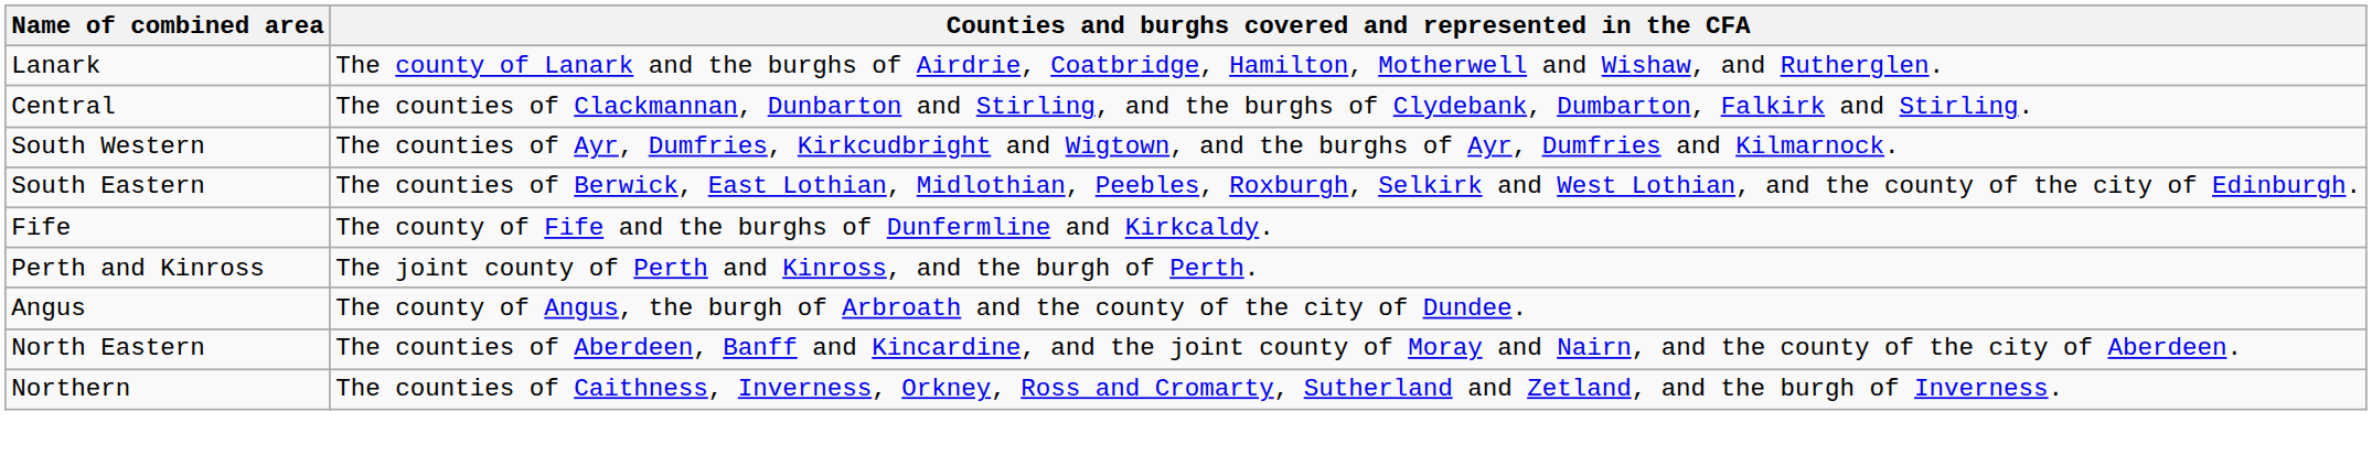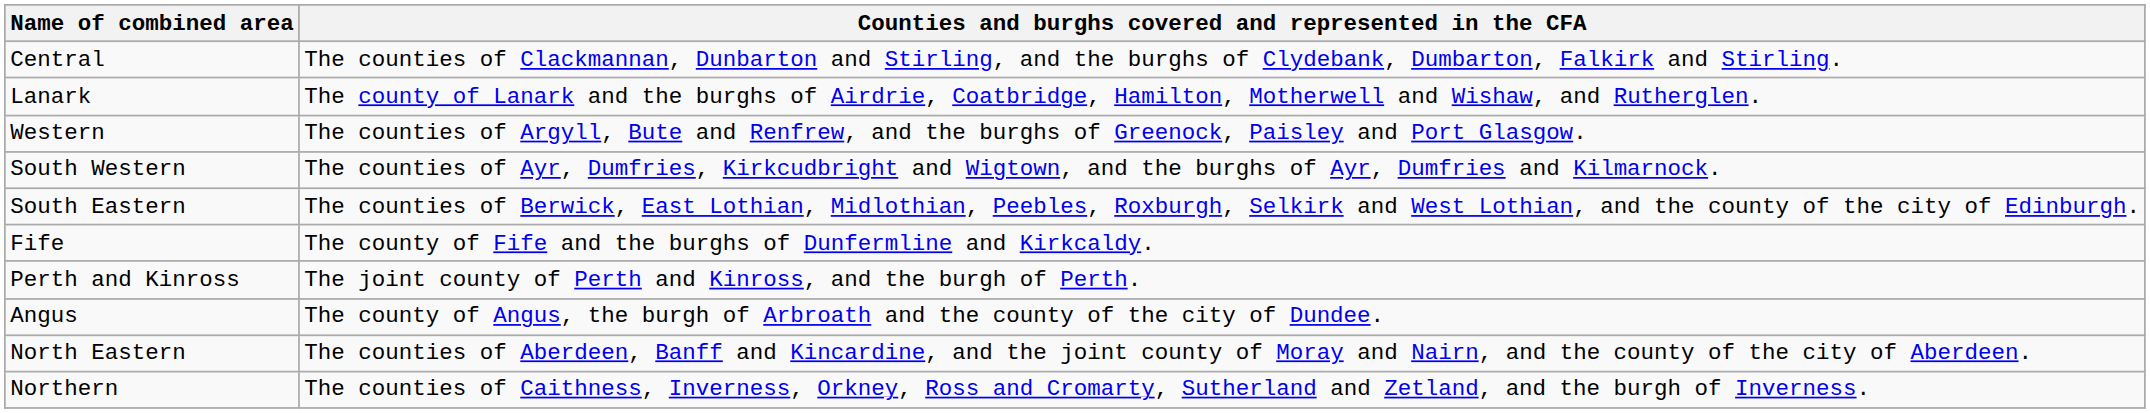 <table class="wikitable">
 <tr>
 <th>Name of combined area</th>
 <th>Counties and burghs covered and represented in the CFA</th>
 </tr>
 <tr>
+<td>Central</td>
+<td>The counties of <a href='#'>Clackmannan</a>, <a href='#'>Dunbarton</a> and <a href='#'>Stirling</a>, and the burghs of <a href='#'>Clydebank</a>, <a href='#'>Dumbarton</a>, <a href='#'>Falkirk</a> and <a href='#'>Stirling</a>.</td>
+</tr>
+<tr>
 <td>Lanark</td>
 <td>The <a href='#'>county of Lanark</a> and the burghs of <a href='#'>Airdrie</a>, <a href='#'>Coatbridge</a>, <a href='#'>Hamilton</a>, <a href='#'>Motherwell</a> and <a href='#'>Wishaw</a>, and <a href='#'>Rutherglen</a>.</td>
 </tr>
 <tr>
-<td>Central</td>
-<td>The counties of <a href='#'>Clackmannan</a>, <a href='#'>Dunbarton</a> and <a href='#'>Stirling</a>, and the burghs of <a href='#'>Clydebank</a>, <a href='#'>Dumbarton</a>, <a href='#'>Falkirk</a> and <a href='#'>Stirling</a>.</td>
+<td>Western</td>
+<td>The counties of <a href='#'>Argyll</a>, <a href='#'>Bute</a> and <a href='#'>Renfrew</a>, and the burghs of <a href='#'>Greenock</a>, <a href='#'>Paisley</a> and <a href='#'>Port Glasgow</a>.</td>
 </tr>
 <tr>
 <td>South Western</td>
 <td>The counties of <a href='#'>Ayr</a>, <a href='#'>Dumfries</a>, <a href='#'>Kirkcudbright</a> and <a href='#'>Wigtown</a>, and the burghs of <a href='#'>Ayr</a>, <a href='#'>Dumfries</a> and <a href='#'>Kilmarnock</a>.</td>
 </tr>
 <tr>
 <td>South Eastern</td>
 <td>The counties of <a href='#'>Berwick</a>, <a href='#'>East Lothian</a>, <a href='#'>Midlothian</a>, <a href='#'>Peebles</a>, <a href='#'>Roxburgh</a>, <a href='#'>Selkirk</a> and <a href='#'>West Lothian</a>, and the county of the city of <a href='#'>Edinburgh</a>.</td>
 </tr>
 <tr>
 <td>Fife</td>
 <td>The county of <a href='#'>Fife</a> and the burghs of <a href='#'>Dunfermline</a> and <a href='#'>Kirkcaldy</a>.</td>
 </tr>
 <tr>
 <td>Perth and Kinross</td>
 <td>The joint county of <a href='#'>Perth</a> and <a href='#'>Kinross</a>, and the burgh of <a href='#'>Perth</a>.</td>
 </tr>
 <tr>
 <td>Angus</td>
 <td>The county of <a href='#'>Angus</a>, the burgh of <a href='#'>Arbroath</a> and the county of the city of <a href='#'>Dundee</a>.</td>
 </tr>
 <tr>
 <td>North Eastern</td>
 <td>The counties of <a href='#'>Aberdeen</a>, <a href='#'>Banff</a> and <a href='#'>Kincardine</a>, and the joint county of <a href='#'>Moray</a> and <a href='#'>Nairn</a>, and the county of the city of <a href='#'>Aberdeen</a>.</td>
 </tr>
 <tr>
 <td>Northern</td>
 <td>The counties of <a href='#'>Caithness</a>, <a href='#'>Inverness</a>, <a href='#'>Orkney</a>, <a href='#'>Ross and Cromarty</a>, <a href='#'>Sutherland</a> and <a href='#'>Zetland</a>, and the burgh of <a href='#'>Inverness</a>.</td>
 </tr>
 </table>
